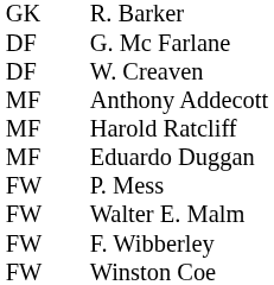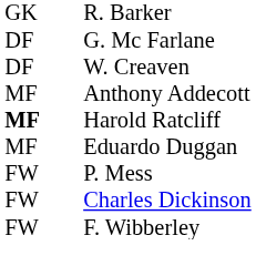 <table style="font-size:90%; margin:0.2em auto;" cellspacing="0" cellpadding="0">
 <tr>
 <th width="25"></th>
 <th width="25"></th>
 </tr>
 <tr>
 <td>GK</td>
 <td></td>
 <td> R. Barker</td>
 </tr>
 <tr>
 <td>DF</td>
 <td></td>
 <td> G. Mc Farlane</td>
 </tr>
 <tr>
 <td>DF</td>
 <td></td>
 <td> W. Creaven</td>
 </tr>
 <tr>
 <td>MF</td>
 <td></td>
 <td> Anthony Addecott</td>
 </tr>
 <tr>
-<td>MF</td>
+<td><strong>MF</strong></td>
 <td></td>
 <td> Harold Ratcliff</td>
 </tr>
 <tr>
 <td>MF</td>
 <td></td>
 <td> Eduardo Duggan</td>
 </tr>
 <tr>
 <td>FW</td>
 <td></td>
 <td> P. Mess</td>
 </tr>
 <tr>
 <td>FW</td>
 <td></td>
-<td> Walter E. Malm</td>
+<td> <a href='#'>Charles Dickinson</a></td>
 </tr>
 <tr>
 <td>FW</td>
 <td></td>
 <td> F. Wibberley</td>
 </tr>
-<tr>
-<td>FW</td>
-<td></td>
-<td> Winston Coe</td>
-</tr>
 </table>
